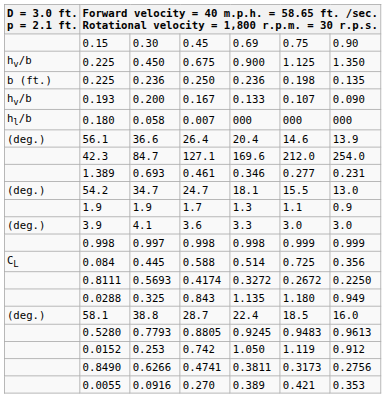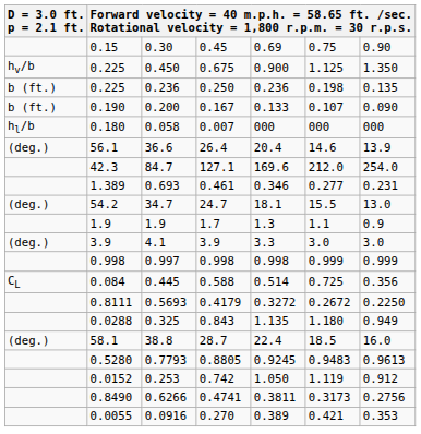 <table class="wikitable">
 <tr>
 <th>D = 3.0 ft.<br>p = 2.1 ft.</th>
 <th colspan="6">Forward velocity = 40 m.p.h. = 58.65 ft. /sec.<br>Rotational velocity = 1,800 r.p.m. = 30 r.p.s.</th>
 </tr>
 <tr>
 <td></td>
 <td>0.15</td>
 <td>0.30</td>
 <td>0.45</td>
 <td>0.69</td>
 <td>0.75</td>
 <td>0.90</td>
 </tr>
 <tr>
 <td>h<sub>v</sub>/b</td>
 <td>0.225</td>
 <td>0.450</td>
 <td>0.675</td>
 <td>0.900</td>
 <td>1.125</td>
 <td>1.350</td>
 </tr>
 <tr>
 <td>b (ft.)</td>
 <td>0.225</td>
 <td>0.236</td>
 <td>0.250</td>
 <td>0.236</td>
 <td>0.198</td>
 <td>0.135</td>
 </tr>
 <tr>
-<td>h<sub>v</sub>/b</td>
-<td>0.193</td>
+<td>b (ft.)</td>
+<td>0.190</td>
 <td>0.200</td>
 <td>0.167</td>
 <td>0.133</td>
 <td>0.107</td>
 <td>0.090</td>
 </tr>
 <tr>
 <td>h<sub>l</sub>/b</td>
 <td>0.180</td>
 <td>0.058</td>
 <td>0.007</td>
 <td>000</td>
 <td>000</td>
 <td>000</td>
 </tr>
 <tr>
 <td>(deg.)</td>
 <td>56.1</td>
 <td>36.6</td>
 <td>26.4</td>
 <td>20.4</td>
 <td>14.6</td>
 <td>13.9</td>
 </tr>
 <tr>
 <td></td>
 <td>42.3</td>
 <td>84.7</td>
 <td>127.1</td>
 <td>169.6</td>
 <td>212.0</td>
 <td>254.0</td>
 </tr>
 <tr>
 <td></td>
 <td>1.389</td>
 <td>0.693</td>
 <td>0.461</td>
 <td>0.346</td>
 <td>0.277</td>
 <td>0.231</td>
 </tr>
 <tr>
 <td> (deg.)</td>
 <td>54.2</td>
 <td>34.7</td>
 <td>24.7</td>
 <td>18.1</td>
 <td>15.5</td>
 <td>13.0</td>
 </tr>
 <tr>
 <td></td>
 <td>1.9</td>
 <td>1.9</td>
 <td>1.7</td>
 <td>1.3</td>
 <td>1.1</td>
 <td>0.9</td>
 </tr>
 <tr>
 <td> (deg.)</td>
 <td>3.9</td>
 <td>4.1</td>
-<td>3.6</td>
+<td>3.9</td>
 <td>3.3</td>
 <td>3.0</td>
 <td>3.0</td>
 </tr>
 <tr>
 <td></td>
 <td>0.998</td>
 <td>0.997</td>
 <td>0.998</td>
 <td>0.998</td>
 <td>0.999</td>
 <td>0.999</td>
 </tr>
 <tr>
 <td>C<sub>L</sub></td>
 <td>0.084</td>
 <td>0.445</td>
 <td>0.588</td>
 <td>0.514</td>
 <td>0.725</td>
 <td>0.356</td>
 </tr>
 <tr>
 <td></td>
 <td>0.8111</td>
 <td>0.5693</td>
-<td>0.4174</td>
+<td>0.4179</td>
 <td>0.3272</td>
 <td>0.2672</td>
 <td>0.2250</td>
 </tr>
 <tr>
 <td></td>
 <td>0.0288</td>
 <td>0.325</td>
 <td>0.843</td>
 <td>1.135</td>
 <td>1.180</td>
 <td>0.949</td>
 </tr>
 <tr>
 <td> (deg.)</td>
 <td>58.1</td>
 <td>38.8</td>
 <td>28.7</td>
 <td>22.4</td>
 <td>18.5</td>
 <td>16.0</td>
 </tr>
 <tr>
 <td></td>
 <td>0.5280</td>
 <td>0.7793</td>
 <td>0.8805</td>
 <td>0.9245</td>
 <td>0.9483</td>
 <td>0.9613</td>
 </tr>
 <tr>
 <td></td>
 <td>0.0152</td>
 <td>0.253</td>
 <td>0.742</td>
 <td>1.050</td>
 <td>1.119</td>
 <td>0.912</td>
 </tr>
 <tr>
 <td></td>
 <td>0.8490</td>
 <td>0.6266</td>
 <td>0.4741</td>
 <td>0.3811</td>
 <td>0.3173</td>
 <td>0.2756</td>
 </tr>
 <tr>
 <td></td>
 <td>0.0055</td>
 <td>0.0916</td>
 <td>0.270</td>
 <td>0.389</td>
 <td>0.421</td>
 <td>0.353</td>
 </tr>
 </table>
